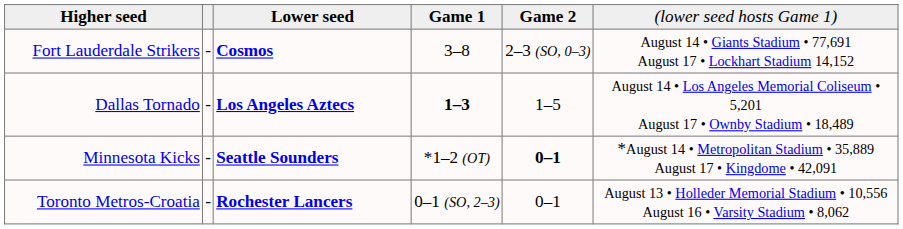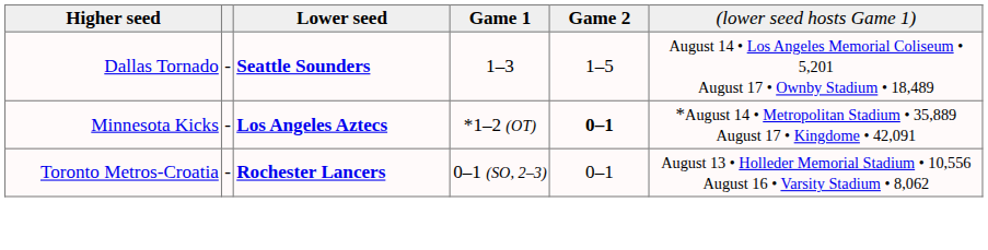 <table style=border-collapse:collapse border=1 cellspacing=0 cellpadding=2>
 <tr style="text-align:center; background:#efefef;">
 <th width=180>Higher seed</th>
 <th width=5></th>
 <th width=180>Lower seed</th>
 <th width=80>Game 1</th>
 <th width=80>Game 2</th>
 <td width=280><em>(lower seed hosts Game 1)</em></td>
 </tr>
 <tr style="text-align:center; background:snow;">
-<td align=right><a href='#'>Fort Lauderdale Strikers</a></td>
-<td>-</td>
-<td align=left><strong><a href='#'>Cosmos</a></strong></td>
-<td>3–8</td>
-<td>2–3 <small><em>(SO, 0–3)</em></small></td>
-<td><small>August 14 • <a href='#'>Giants Stadium</a> • 77,691<br>August 17 • <a href='#'>Lockhart Stadium</a> 14,152</small></td>
-</tr>
-<tr style="text-align:center; background:snow;">
 <td align=right><a href='#'>Dallas Tornado</a></td>
 <td>-</td>
-<td align=left><strong><a href='#'>Los Angeles Aztecs</a></strong></td>
-<td><strong>1–3</strong></td>
+<td align=left><strong><a href='#'>Seattle Sounders</a></strong></td>
+<td>1–3</td>
 <td>1–5</td>
 <td><small>August 14 • <a href='#'>Los Angeles Memorial Coliseum</a> • 5,201<br>August 17 • <a href='#'>Ownby Stadium</a> • 18,489</small></td>
 </tr>
 <tr style="text-align:center; background:snow;">
 <td align=right><a href='#'>Minnesota Kicks</a></td>
 <td>-</td>
-<td align=left><strong><a href='#'>Seattle Sounders</a></strong></td>
+<td align=left><strong><a href='#'>Los Angeles Aztecs</a></strong></td>
 <td>*1–2 <small><em>(OT)</em></small></td>
 <td><strong>0–1</strong></td>
 <td>*<small>August 14 • <a href='#'>Metropolitan Stadium</a> • 35,889<br>August 17 • <a href='#'>Kingdome</a> • 42,091</small></td>
 </tr>
 <tr style="text-align:center; background:snow;">
 <td align=right><a href='#'>Toronto Metros-Croatia</a></td>
 <td>-</td>
 <td align=left><strong><a href='#'>Rochester Lancers</a></strong></td>
 <td>0–1 <small><em>(SO, 2–3)</em></small></td>
 <td>0–1</td>
 <td><small>August 13 • <a href='#'>Holleder Memorial Stadium</a> • 10,556<br>August 16 • <a href='#'>Varsity Stadium</a> • 8,062</small></td>
 </tr>
 </table>
